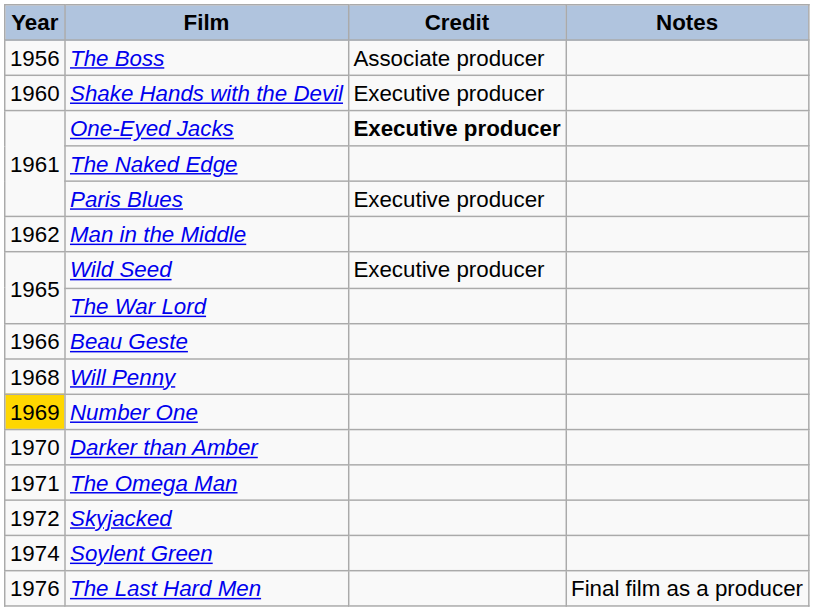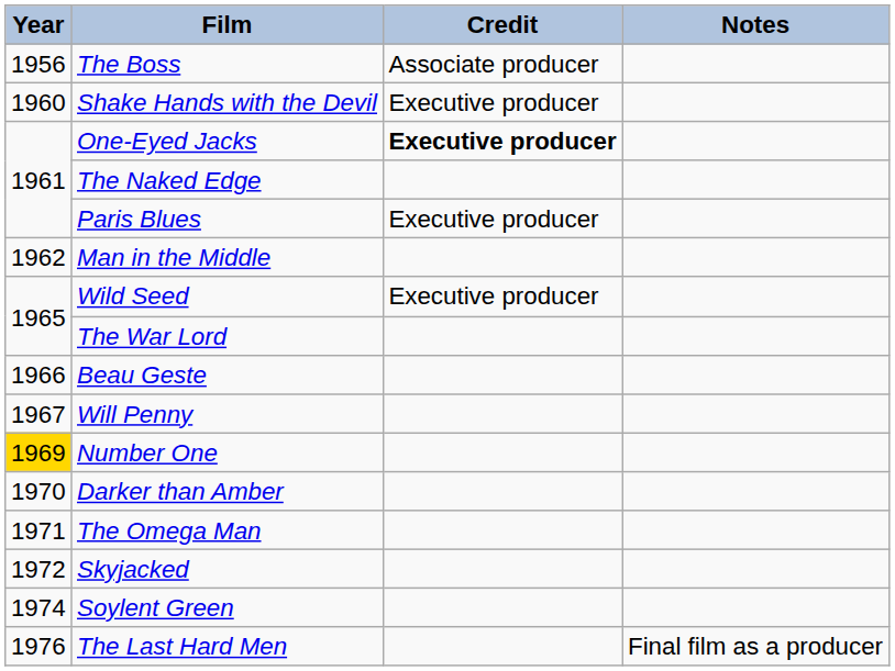 <table class="wikitable" style="font-size:95%;">
 <tr>
 <th style="background:#B0C4DE;">Year</th>
 <th style="background:#B0C4DE;">Film</th>
 <th style="background:#B0C4DE;">Credit</th>
 <th style="background:#B0C4DE;">Notes</th>
 </tr>
 <tr>
 <td>1956</td>
 <td><em><a href='#'>The Boss</a></em></td>
 <td>Associate producer</td>
 <td></td>
 </tr>
 <tr>
 <td>1960</td>
 <td><em><a href='#'>Shake Hands with the Devil</a></em></td>
 <td>Executive producer</td>
 <td></td>
 </tr>
 <tr>
 <td rowspan=3>1961</td>
 <td><em><a href='#'>One-Eyed Jacks</a></em></td>
 <td><strong>Executive producer</strong></td>
 <td></td>
 </tr>
 <tr>
 <td><em><a href='#'>The Naked Edge</a></em></td>
 <td></td>
 <td></td>
 </tr>
 <tr>
 <td><em><a href='#'>Paris Blues</a></em></td>
 <td>Executive producer</td>
 <td></td>
 </tr>
 <tr>
 <td>1962</td>
 <td><em><a href='#'>Man in the Middle</a></em></td>
 <td></td>
 <td></td>
 </tr>
 <tr>
 <td rowspan=2>1965</td>
 <td><em><a href='#'>Wild Seed</a></em></td>
 <td>Executive producer</td>
 <td></td>
 </tr>
 <tr>
 <td><em><a href='#'>The War Lord</a></em></td>
 <td></td>
 <td></td>
 </tr>
 <tr>
 <td>1966</td>
 <td><em><a href='#'>Beau Geste</a></em></td>
 <td></td>
 <td></td>
 </tr>
 <tr>
-<td>1968</td>
+<td>1967</td>
 <td><em><a href='#'>Will Penny</a></em></td>
 <td></td>
 <td></td>
 </tr>
 <tr>
 <td style="background: gold;">1969</td>
 <td><em><a href='#'>Number One</a></em></td>
 <td></td>
 <td></td>
 </tr>
 <tr>
 <td>1970</td>
 <td><em><a href='#'>Darker than Amber</a></em></td>
 <td></td>
 <td></td>
 </tr>
 <tr>
 <td>1971</td>
 <td><em><a href='#'>The Omega Man</a></em></td>
 <td></td>
 <td></td>
 </tr>
 <tr>
 <td>1972</td>
 <td><em><a href='#'>Skyjacked</a></em></td>
 <td></td>
 <td></td>
 </tr>
 <tr>
 <td>1974</td>
 <td><em><a href='#'>Soylent Green</a></em></td>
 <td></td>
 <td></td>
 </tr>
 <tr>
 <td>1976</td>
 <td><em><a href='#'>The Last Hard Men</a></em></td>
 <td></td>
 <td>Final film as a producer</td>
 </tr>
 </table>
